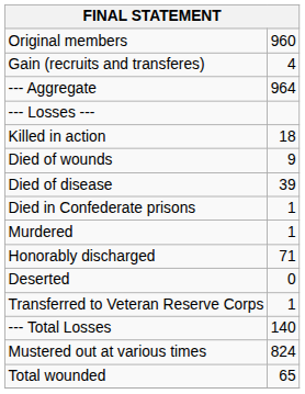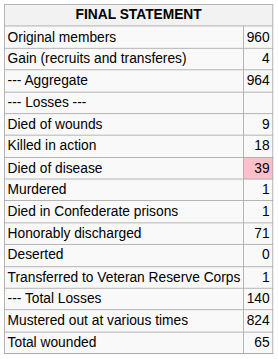 <table class="wikitable">
 <tr>
 <th colspan="2">FINAL STATEMENT</th>
 </tr>
 <tr>
 <td>Original members</td>
 <td style="text-align:right;">960</td>
 </tr>
 <tr>
 <td>Gain (recruits and transferes)</td>
 <td style="text-align:right;">4</td>
 </tr>
 <tr>
 <td>--- Aggregate</td>
 <td style="text-align:right;">964</td>
 </tr>
 <tr>
 <td>--- Losses ---</td>
 </tr>
 <tr>
+<td>Died of wounds</td>
+<td style="text-align:right;">9</td>
+</tr>
+<tr>
 <td>Killed in action</td>
 <td style="text-align:right;">18</td>
 </tr>
 <tr>
-<td>Died of wounds</td>
-<td style="text-align:right;">9</td>
+<td>Died of disease</td>
+<td style="background: pink; text-align:right;">39</td>
 </tr>
 <tr>
-<td>Died of disease</td>
-<td style="text-align:right;">39</td>
+<td>Murdered</td>
+<td style="text-align:right;">1</td>
 </tr>
 <tr>
 <td>Died in Confederate prisons</td>
-<td style="text-align:right;">1</td>
-</tr>
-<tr>
-<td>Murdered</td>
 <td style="text-align:right;">1</td>
 </tr>
 <tr>
 <td>Honorably discharged</td>
 <td style="text-align:right;">71</td>
 </tr>
 <tr>
 <td>Deserted</td>
 <td style="text-align:right;">0</td>
 </tr>
 <tr>
 <td>Transferred to Veteran Reserve Corps</td>
 <td style="text-align:right;">1</td>
 </tr>
 <tr>
 <td>--- Total Losses</td>
 <td style="text-align:right;">140</td>
 </tr>
 <tr>
 <td>Mustered out at various times</td>
 <td style="text-align:right;">824</td>
 </tr>
 <tr>
 <td>Total wounded</td>
 <td style="text-align:right;">65</td>
 </tr>
 <tr>
 </tr>
 </table>
